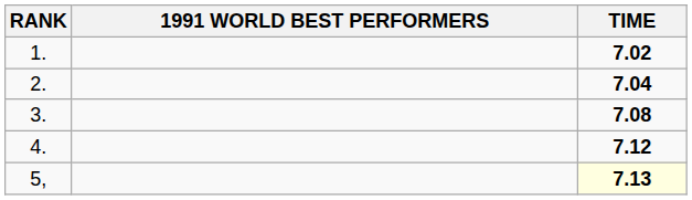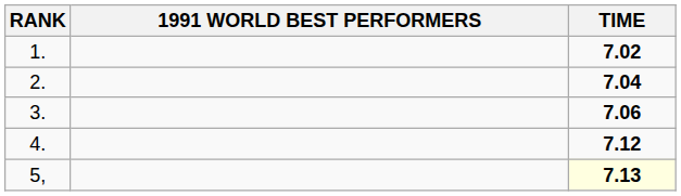 <table class="wikitable" style="border-collapse: collapse; font-size: 90%;">
 <tr>
 <th>RANK</th>
 <th align="center" style="width: 25em">1991 WORLD BEST PERFORMERS</th>
 <th align="center" style="width: 5em">TIME</th>
 </tr>
 <tr>
 <td align="center">1.</td>
 <td></td>
 <td align="center"><strong>7.02</strong></td>
 </tr>
 <tr>
 <td align="center">2.</td>
 <td></td>
 <td align="center"><strong>7.04</strong></td>
 </tr>
 <tr>
 <td align="center">3.</td>
 <td></td>
-<td align="center"><strong>7.08</strong></td>
+<td align="center"><strong>7.06</strong></td>
 </tr>
 <tr>
 <td align="center">4.</td>
 <td></td>
 <td align="center"><strong>7.12</strong></td>
 </tr>
 <tr>
 <td align="center">5,</td>
 <td></td>
 <td align="center" style="background: lightyellow;"><strong>7.13</strong></td>
 </tr>
 </table>
